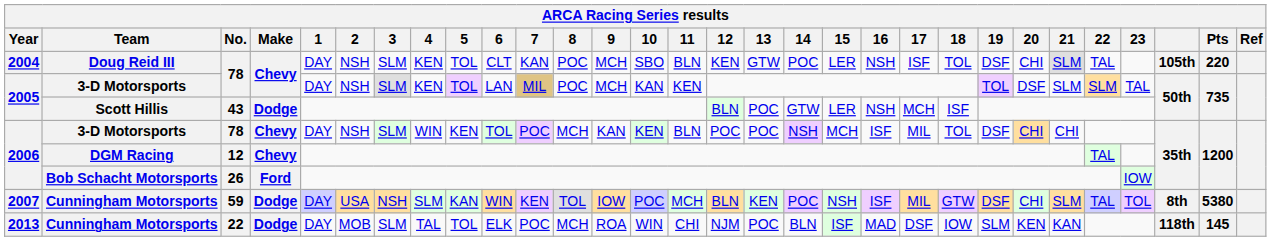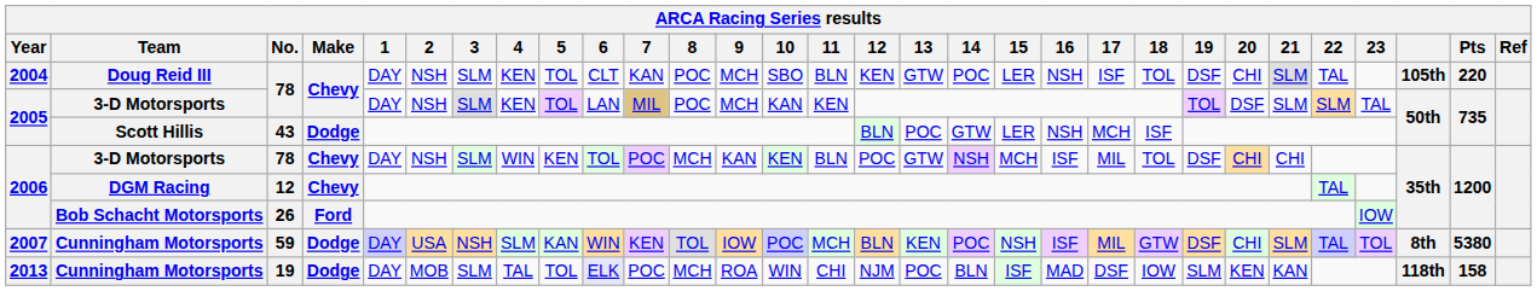 <table class="wikitable" style="text-align:center; font-size:75%">
 <tr>
 <th colspan=48><a href='#'>ARCA Racing Series</a> results</th>
 </tr>
 <tr>
 <th>Year</th>
 <th>Team</th>
 <th>No.</th>
 <th>Make</th>
 <th>1</th>
 <th>2</th>
 <th>3</th>
 <th>4</th>
 <th>5</th>
 <th>6</th>
 <th>7</th>
 <th>8</th>
 <th>9</th>
 <th>10</th>
 <th>11</th>
 <th>12</th>
 <th>13</th>
 <th>14</th>
 <th>15</th>
 <th>16</th>
 <th>17</th>
 <th>18</th>
 <th>19</th>
 <th>20</th>
 <th>21</th>
 <th>22</th>
 <th>23</th>
 <th></th>
 <th>Pts</th>
 <th>Ref</th>
 </tr>
 <tr>
 <th><a href='#'>2004</a></th>
 <th><a href='#'>Doug Reid III</a></th>
 <th rowspan=2>78</th>
 <th rowspan=2><a href='#'>Chevy</a></th>
 <td><a href='#'>DAY</a></td>
 <td><a href='#'>NSH</a></td>
 <td><a href='#'>SLM</a></td>
 <td><a href='#'>KEN</a></td>
 <td><a href='#'>TOL</a></td>
 <td><a href='#'>CLT</a></td>
 <td><a href='#'>KAN</a></td>
 <td><a href='#'>POC</a></td>
 <td><a href='#'>MCH</a></td>
 <td><a href='#'>SBO</a></td>
 <td><a href='#'>BLN</a></td>
 <td><a href='#'>KEN</a></td>
 <td><a href='#'>GTW</a></td>
 <td><a href='#'>POC</a></td>
 <td><a href='#'>LER</a></td>
 <td><a href='#'>NSH</a></td>
 <td><a href='#'>ISF</a></td>
 <td><a href='#'>TOL</a></td>
 <td><a href='#'>DSF</a></td>
 <td><a href='#'>CHI</a></td>
 <td style="background:#DFDFDF;"><a href='#'>SLM</a><br></td>
 <td><a href='#'>TAL</a></td>
 <td></td>
 <th>105th</th>
 <th>220</th>
 <th></th>
 </tr>
 <tr>
 <th rowspan=2><a href='#'>2005</a></th>
 <th>3-D Motorsports</th>
 <td><a href='#'>DAY</a></td>
 <td><a href='#'>NSH</a></td>
 <td style="background:#DFDFDF;"><a href='#'>SLM</a><br></td>
 <td><a href='#'>KEN</a></td>
 <td style="background:#EFCFFF;"><a href='#'>TOL</a><br></td>
 <td><a href='#'>LAN</a></td>
 <td style="background:#DFC484;"><a href='#'>MIL</a><br></td>
 <td><a href='#'>POC</a></td>
 <td><a href='#'>MCH</a></td>
 <td><a href='#'>KAN</a></td>
 <td><a href='#'>KEN</a></td>
 <td colspan=7></td>
 <td style="background:#EFCFFF;"><a href='#'>TOL</a><br></td>
 <td><a href='#'>DSF</a></td>
 <td><a href='#'>SLM</a></td>
 <td style="background:#FFDF9F;"><a href='#'>SLM</a><br></td>
 <td><a href='#'>TAL</a></td>
 <th rowspan=2>50th</th>
 <th rowspan=2>735</th>
 <th rowspan=2></th>
 </tr>
 <tr>
 <th>Scott Hillis</th>
 <th>43</th>
 <th><a href='#'>Dodge</a></th>
 <td colspan=11></td>
 <td style="background:#DFFFDF;"><a href='#'>BLN</a><br></td>
 <td><a href='#'>POC</a></td>
 <td><a href='#'>GTW</a></td>
 <td><a href='#'>LER</a></td>
 <td><a href='#'>NSH</a></td>
 <td><a href='#'>MCH</a></td>
 <td><a href='#'>ISF</a></td>
 <td colspan=5></td>
 </tr>
 <tr>
 <th rowspan=3><a href='#'>2006</a></th>
 <th>3-D Motorsports</th>
 <th>78</th>
 <th><a href='#'>Chevy</a></th>
 <td><a href='#'>DAY</a></td>
 <td><a href='#'>NSH</a></td>
 <td style="background:#DFFFDF;"><a href='#'>SLM</a><br></td>
 <td><a href='#'>WIN</a></td>
 <td><a href='#'>KEN</a></td>
 <td style="background:#DFFFDF;"><a href='#'>TOL</a><br></td>
 <td style="background:#EFCFFF;"><a href='#'>POC</a><br></td>
 <td><a href='#'>MCH</a></td>
 <td><a href='#'>KAN</a></td>
 <td style="background:#DFFFDF;"><a href='#'>KEN</a><br></td>
 <td><a href='#'>BLN</a></td>
 <td><a href='#'>POC</a></td>
-<td><a href='#'>POC</a></td>
+<td><a href='#'>GTW</a></td>
 <td style="background:#EFCFFF;"><a href='#'>NSH</a><br></td>
 <td><a href='#'>MCH</a></td>
 <td><a href='#'>ISF</a></td>
 <td><a href='#'>MIL</a></td>
 <td><a href='#'>TOL</a></td>
 <td><a href='#'>DSF</a></td>
 <td style="background:#FFDF9F;"><a href='#'>CHI</a><br></td>
 <td><a href='#'>CHI</a></td>
 <td colspan=2></td>
 <th rowspan=3>35th</th>
 <th rowspan=3>1200</th>
 <th rowspan=3></th>
 </tr>
 <tr>
 <th><a href='#'>DGM Racing</a></th>
 <th>12</th>
 <th><a href='#'>Chevy</a></th>
 <td colspan=21></td>
 <td style="background:#DFFFDF;"><a href='#'>TAL</a><br></td>
 <td></td>
 </tr>
 <tr>
 <th><a href='#'>Bob Schacht Motorsports</a></th>
 <th>26</th>
 <th><a href='#'>Ford</a></th>
 <td colspan=22></td>
 <td style="background:#DFFFDF;"><a href='#'>IOW</a><br></td>
 </tr>
 <tr>
 <th><a href='#'>2007</a></th>
 <th><a href='#'>Cunningham Motorsports</a></th>
 <th>59</th>
 <th><a href='#'>Dodge</a></th>
 <td style="background:#CFCFFF;"><a href='#'>DAY</a><br></td>
 <td style="background:#FFDF9F;"><a href='#'>USA</a><br></td>
 <td style="background:#FFDF9F;"><a href='#'>NSH</a><br></td>
 <td style="background:#DFFFDF;"><a href='#'>SLM</a><br></td>
 <td style="background:#DFFFDF;"><a href='#'>KAN</a><br></td>
 <td style="background:#FFDF9F;"><a href='#'>WIN</a><br></td>
 <td style="background:#EFCFFF;"><a href='#'>KEN</a><br></td>
 <td style="background:#DFDFDF;"><a href='#'>TOL</a><br></td>
 <td style="background:#FFDF9F;"><a href='#'>IOW</a><br></td>
 <td style="background:#CFCFFF;"><a href='#'>POC</a><br></td>
 <td style="background:#DFFFDF;"><a href='#'>MCH</a><br></td>
 <td style="background:#FFDF9F;"><a href='#'>BLN</a><br></td>
 <td style="background:#DFFFDF;"><a href='#'>KEN</a><br></td>
 <td style="background:#EFCFFF;"><a href='#'>POC</a><br></td>
 <td style="background:#DFFFDF;"><a href='#'>NSH</a><br></td>
 <td style="background:#EFCFFF;"><a href='#'>ISF</a><br></td>
 <td style="background:#FFDF9F;"><a href='#'>MIL</a><br></td>
 <td style="background:#EFCFFF;"><a href='#'>GTW</a><br></td>
 <td style="background:#FFDF9F;"><a href='#'>DSF</a><br></td>
 <td style="background:#DFFFDF;"><a href='#'>CHI</a><br></td>
 <td style="background:#FFDF9F;"><a href='#'>SLM</a><br></td>
 <td style="background:#CFCFFF;"><a href='#'>TAL</a><br></td>
 <td style="background:#EFCFFF;"><a href='#'>TOL</a><br></td>
 <th>8th</th>
 <th>5380</th>
 <th></th>
 </tr>
 <tr>
 <th><a href='#'>2013</a></th>
 <th><a href='#'>Cunningham Motorsports</a></th>
-<th>22</th>
+<th>19</th>
 <th><a href='#'>Dodge</a></th>
 <td><a href='#'>DAY</a></td>
 <td><a href='#'>MOB</a></td>
 <td><a href='#'>SLM</a></td>
 <td><a href='#'>TAL</a></td>
 <td><a href='#'>TOL</a></td>
-<td><a href='#'>ELK</a></td>
+<td style="background: lavender;"><a href='#'>ELK</a></td>
 <td><a href='#'>POC</a></td>
 <td><a href='#'>MCH</a></td>
 <td><a href='#'>ROA</a></td>
 <td><a href='#'>WIN</a></td>
 <td><a href='#'>CHI</a></td>
 <td><a href='#'>NJM</a></td>
 <td><a href='#'>POC</a></td>
 <td><a href='#'>BLN</a></td>
 <td style="background:#DFFFDF;"><a href='#'>ISF</a><br></td>
 <td><a href='#'>MAD</a></td>
 <td><a href='#'>DSF</a></td>
 <td><a href='#'>IOW</a></td>
 <td><a href='#'>SLM</a></td>
 <td><a href='#'>KEN</a></td>
 <td><a href='#'>KAN</a></td>
 <td colspan=2></td>
 <th>118th</th>
-<th>145</th>
+<th>158</th>
 <th></th>
 </tr>
 </table>
